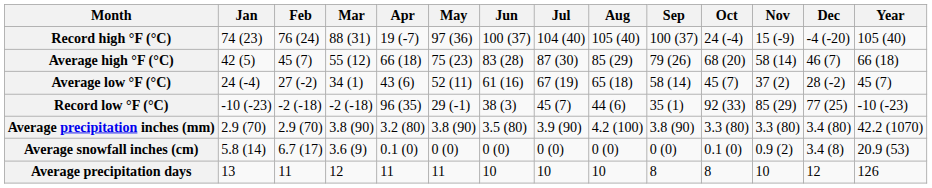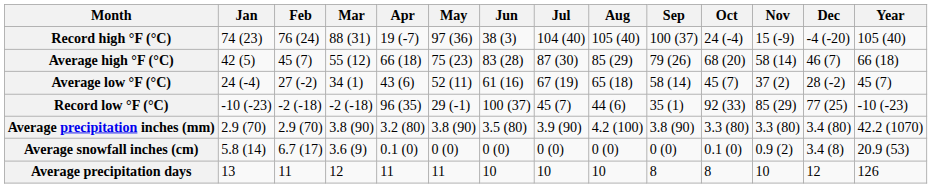 <table class="wikitable">
 <tr>
 <th>Month</th>
 <th>Jan</th>
 <th>Feb</th>
 <th>Mar</th>
 <th>Apr</th>
 <th>May</th>
 <th>Jun</th>
 <th>Jul</th>
 <th>Aug</th>
 <th>Sep</th>
 <th>Oct</th>
 <th>Nov</th>
 <th>Dec</th>
 <th>Year</th>
 </tr>
 <tr>
 <th>Record high °F (°C)</th>
 <td>74 (23)</td>
 <td>76 (24)</td>
 <td>88 (31)</td>
 <td>19 (-7)</td>
 <td>97 (36)</td>
-<td>100 (37)</td>
+<td>38 (3)</td>
 <td>104 (40)</td>
 <td>105 (40)</td>
 <td>100 (37)</td>
 <td>24 (-4)</td>
 <td>15 (-9)</td>
 <td>-4 (-20)</td>
 <td>105 (40)</td>
 </tr>
 <tr>
 <th>Average high °F (°C)</th>
 <td>42 (5)</td>
 <td>45 (7)</td>
 <td>55 (12)</td>
 <td>66 (18)</td>
 <td>75 (23)</td>
 <td>83 (28)</td>
 <td>87 (30)</td>
 <td>85 (29)</td>
 <td>79 (26)</td>
 <td>68 (20)</td>
 <td>58 (14)</td>
 <td>46 (7)</td>
 <td>66 (18)</td>
 </tr>
 <tr>
 <th>Average low °F (°C)</th>
 <td>24 (-4)</td>
 <td>27 (-2)</td>
 <td>34 (1)</td>
 <td>43 (6)</td>
 <td>52 (11)</td>
 <td>61 (16)</td>
 <td>67 (19)</td>
 <td>65 (18)</td>
 <td>58 (14)</td>
 <td>45 (7)</td>
 <td>37 (2)</td>
 <td>28 (-2)</td>
 <td>45 (7)</td>
 </tr>
 <tr>
 <th>Record low °F (°C)</th>
 <td>-10 (-23)</td>
 <td>-2 (-18)</td>
 <td>-2 (-18)</td>
 <td>96 (35)</td>
 <td>29 (-1)</td>
-<td>38 (3)</td>
+<td>100 (37)</td>
 <td>45 (7)</td>
 <td>44 (6)</td>
 <td>35 (1)</td>
 <td>92 (33)</td>
 <td>85 (29)</td>
 <td>77 (25)</td>
 <td>-10 (-23)</td>
 </tr>
 <tr>
 <th>Average <a href='#'>precipitation</a> inches (mm)</th>
 <td>2.9 (70)</td>
 <td>2.9 (70)</td>
 <td>3.8 (90)</td>
 <td>3.2 (80)</td>
 <td>3.8 (90)</td>
 <td>3.5 (80)</td>
 <td>3.9 (90)</td>
 <td>4.2 (100)</td>
 <td>3.8 (90)</td>
 <td>3.3 (80)</td>
 <td>3.3 (80)</td>
 <td>3.4 (80)</td>
 <td>42.2 (1070)</td>
 </tr>
 <tr>
 <th>Average snowfall inches (cm)</th>
 <td>5.8 (14)</td>
 <td>6.7 (17)</td>
 <td>3.6 (9)</td>
 <td>0.1 (0)</td>
 <td>0 (0)</td>
 <td>0 (0)</td>
 <td>0 (0)</td>
 <td>0 (0)</td>
 <td>0 (0)</td>
 <td>0.1 (0)</td>
 <td>0.9 (2)</td>
 <td>3.4 (8)</td>
 <td>20.9 (53)</td>
 </tr>
 <tr>
 <th>Average precipitation days</th>
 <td>13</td>
 <td>11</td>
 <td>12</td>
 <td>11</td>
 <td>11</td>
 <td>10</td>
 <td>10</td>
 <td>10</td>
 <td>8</td>
 <td>8</td>
 <td>10</td>
 <td>12</td>
 <td>126</td>
 </tr>
 </table>
